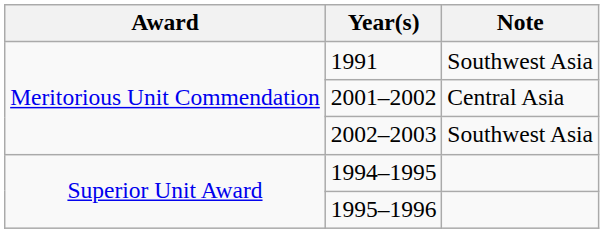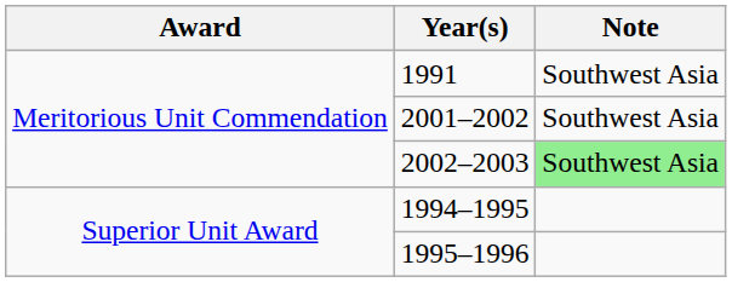 <table class=wikitable>
 <tr style="background:#efefef;">
 <th>Award</th>
 <th>Year(s)</th>
 <th>Note</th>
 </tr>
 <tr>
 <td rowspan="3" style="text-align:center"><a href='#'>Meritorious Unit Commendation</a><br> </td>
 <td>1991</td>
 <td>Southwest Asia</td>
 </tr>
 <tr>
 <td>2001–2002</td>
-<td>Central Asia</td>
+<td>Southwest Asia</td>
 </tr>
 <tr>
 <td>2002–2003</td>
-<td>Southwest Asia</td>
+<td style="background: lightgreen;">Southwest Asia</td>
 </tr>
 <tr>
 <td rowspan="2" style="text-align:center"><a href='#'>Superior Unit Award</a><br> </td>
 <td>1994–1995</td>
 <td></td>
 </tr>
 <tr>
 <td>1995–1996</td>
 <td></td>
 </tr>
 </table>
